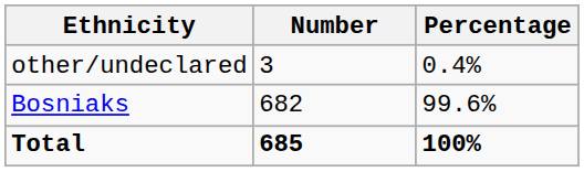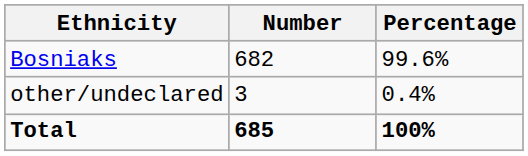 <table class="wikitable">
 <tr>
 <th width="100px">Ethnicity</th>
 <th width="80px">Number</th>
 <th width="80px">Percentage</th>
 </tr>
 <tr>
+<td><a href='#'>Bosniaks</a></td>
+<td>682</td>
+<td>99.6%</td>
+</tr>
+<tr>
 <td>other/undeclared</td>
 <td>3</td>
 <td>0.4%</td>
-</tr>
-<tr>
-<td><a href='#'>Bosniaks</a></td>
-<td>682</td>
-<td>99.6%</td>
 </tr>
 <tr>
 <td><strong>Total</strong></td>
 <td><strong>685</strong></td>
 <td><strong>100%</strong></td>
 </tr>
 </table>
